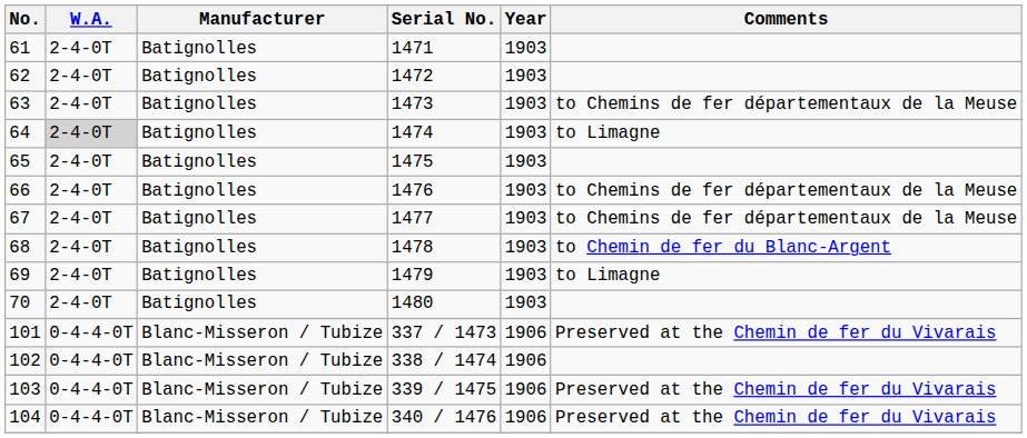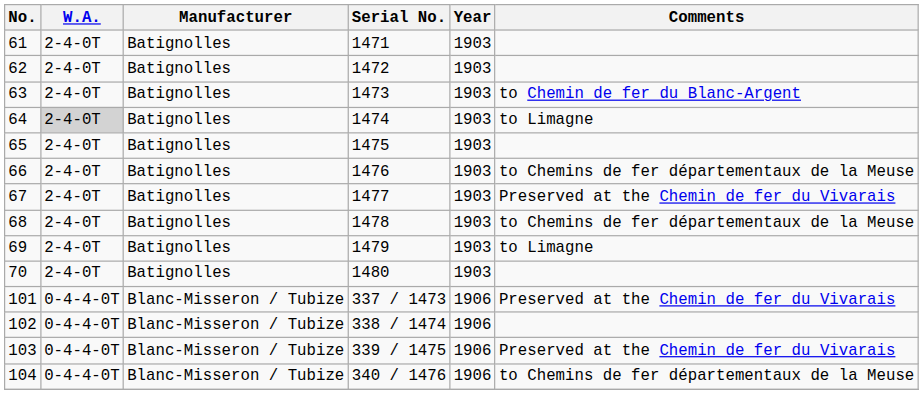 <table class="wikitable">
 <tr>
 <th>No.</th>
 <th><a href='#'>W.A.</a></th>
 <th>Manufacturer</th>
 <th>Serial No.</th>
 <th>Year</th>
 <th>Comments</th>
 </tr>
 <tr>
 <td>61</td>
 <td>2-4-0T</td>
 <td>Batignolles</td>
 <td>1471</td>
 <td>1903</td>
 <td></td>
 </tr>
 <tr>
 <td>62</td>
 <td>2-4-0T</td>
 <td>Batignolles</td>
 <td>1472</td>
 <td>1903</td>
 <td></td>
 </tr>
 <tr>
 <td>63</td>
 <td>2-4-0T</td>
 <td>Batignolles</td>
 <td>1473</td>
 <td>1903</td>
-<td>to Chemins de fer départementaux de la Meuse</td>
+<td>to <a href='#'>Chemin de fer du Blanc-Argent</a></td>
 </tr>
 <tr>
 <td>64</td>
 <td style="background: lightgrey;">2-4-0T</td>
 <td>Batignolles</td>
 <td>1474</td>
 <td>1903</td>
 <td>to Limagne</td>
 </tr>
 <tr>
 <td>65</td>
 <td>2-4-0T</td>
 <td>Batignolles</td>
 <td>1475</td>
 <td>1903</td>
 <td></td>
 </tr>
 <tr>
 <td>66</td>
 <td>2-4-0T</td>
 <td>Batignolles</td>
 <td>1476</td>
 <td>1903</td>
 <td>to Chemins de fer départementaux de la Meuse</td>
 </tr>
 <tr>
 <td>67</td>
 <td>2-4-0T</td>
 <td>Batignolles</td>
 <td>1477</td>
 <td>1903</td>
-<td>to Chemins de fer départementaux de la Meuse</td>
+<td>Preserved at the <a href='#'>Chemin de fer du Vivarais</a></td>
 </tr>
 <tr>
 <td>68</td>
 <td>2-4-0T</td>
 <td>Batignolles</td>
 <td>1478</td>
 <td>1903</td>
-<td>to <a href='#'>Chemin de fer du Blanc-Argent</a></td>
+<td>to Chemins de fer départementaux de la Meuse</td>
 </tr>
 <tr>
 <td>69</td>
 <td>2-4-0T</td>
 <td>Batignolles</td>
 <td>1479</td>
 <td>1903</td>
 <td>to Limagne</td>
 </tr>
 <tr>
 <td>70</td>
 <td>2-4-0T</td>
 <td>Batignolles</td>
 <td>1480</td>
 <td>1903</td>
 <td></td>
 </tr>
 <tr>
 <td>101</td>
 <td>0-4-4-0T</td>
 <td>Blanc-Misseron / Tubize</td>
 <td>337 / 1473</td>
 <td>1906</td>
 <td>Preserved at the <a href='#'>Chemin de fer du Vivarais</a></td>
 </tr>
 <tr>
 <td>102</td>
 <td>0-4-4-0T</td>
 <td>Blanc-Misseron / Tubize</td>
 <td>338 / 1474</td>
 <td>1906</td>
 <td></td>
 </tr>
 <tr>
 <td>103</td>
 <td>0-4-4-0T</td>
 <td>Blanc-Misseron / Tubize</td>
 <td>339 / 1475</td>
 <td>1906</td>
 <td>Preserved at the <a href='#'>Chemin de fer du Vivarais</a></td>
 </tr>
 <tr>
 <td>104</td>
 <td>0-4-4-0T</td>
 <td>Blanc-Misseron / Tubize</td>
 <td>340 / 1476</td>
 <td>1906</td>
-<td>Preserved at the <a href='#'>Chemin de fer du Vivarais</a></td>
+<td>to Chemins de fer départementaux de la Meuse</td>
 </tr>
 <tr>
 </tr>
 </table>
